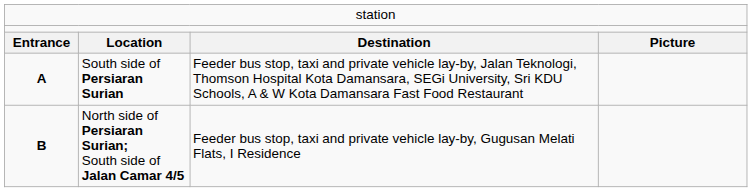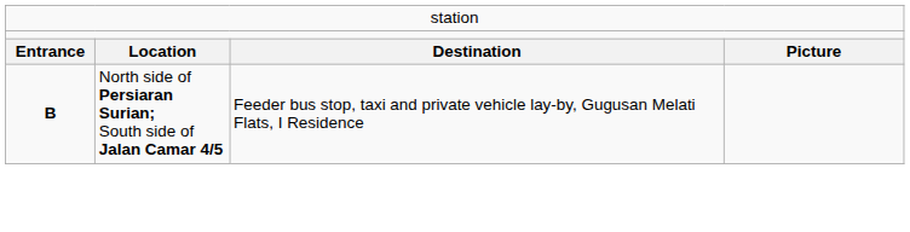 <table class="wikitable" style="width:70%">
 <tr>
 <td colspan=4 align="center"> station</td>
 </tr>
 <tr>
 <td colspan=4 align="center" bgcolor=></td>
 </tr>
 <tr>
 <th style="width:10%">Entrance</th>
 <th style="width:15%">Location</th>
 <th style="width:55%">Destination</th>
 <th style="width:20%">Picture</th>
 </tr>
 <tr>
-<td align="center"><strong><span>A</span></strong></td>
-<td>South side of <strong>Persiaran Surian</strong></td>
-<td>Feeder bus stop, taxi and private vehicle lay-by, Jalan Teknologi, Thomson Hospital Kota Damansara, SEGi University, Sri KDU Schools, A & W Kota Damansara Fast Food Restaurant</td>
-<td></td>
-</tr>
-<tr>
 <td align="center"><strong><span>B</span></strong></td>
 <td>North side of <strong>Persiaran Surian;</strong> <br> South side of <strong>Jalan Camar 4/5</strong></td>
 <td>Feeder bus stop, taxi and private vehicle lay-by, Gugusan Melati Flats, I Residence</td>
 <td></td>
 </tr>
 </table>
